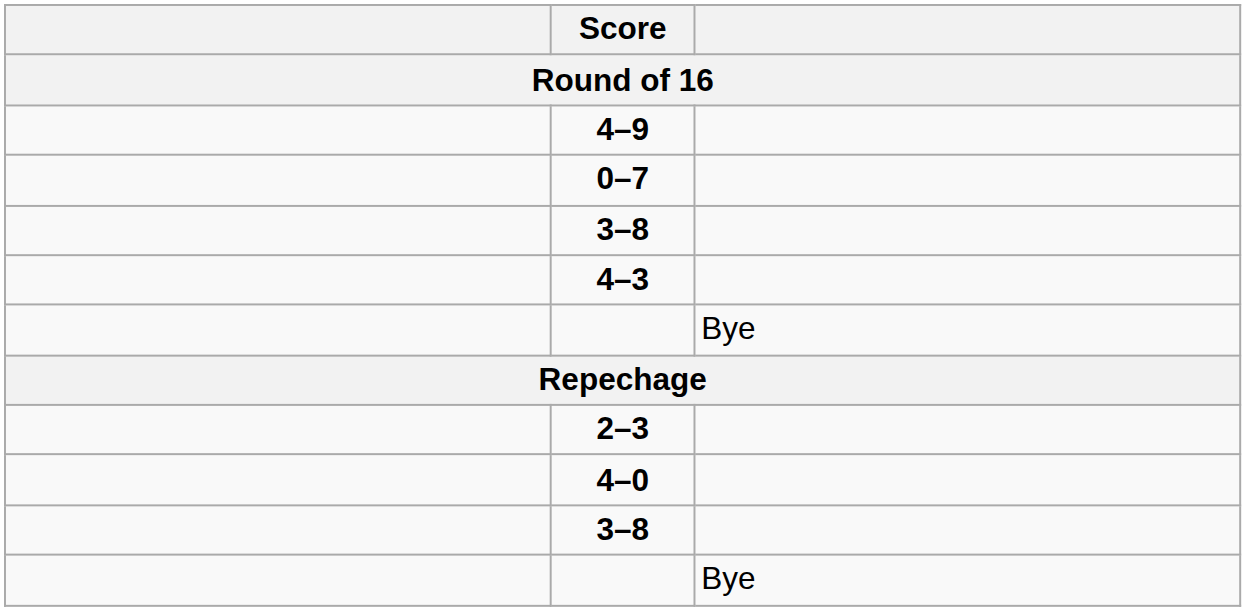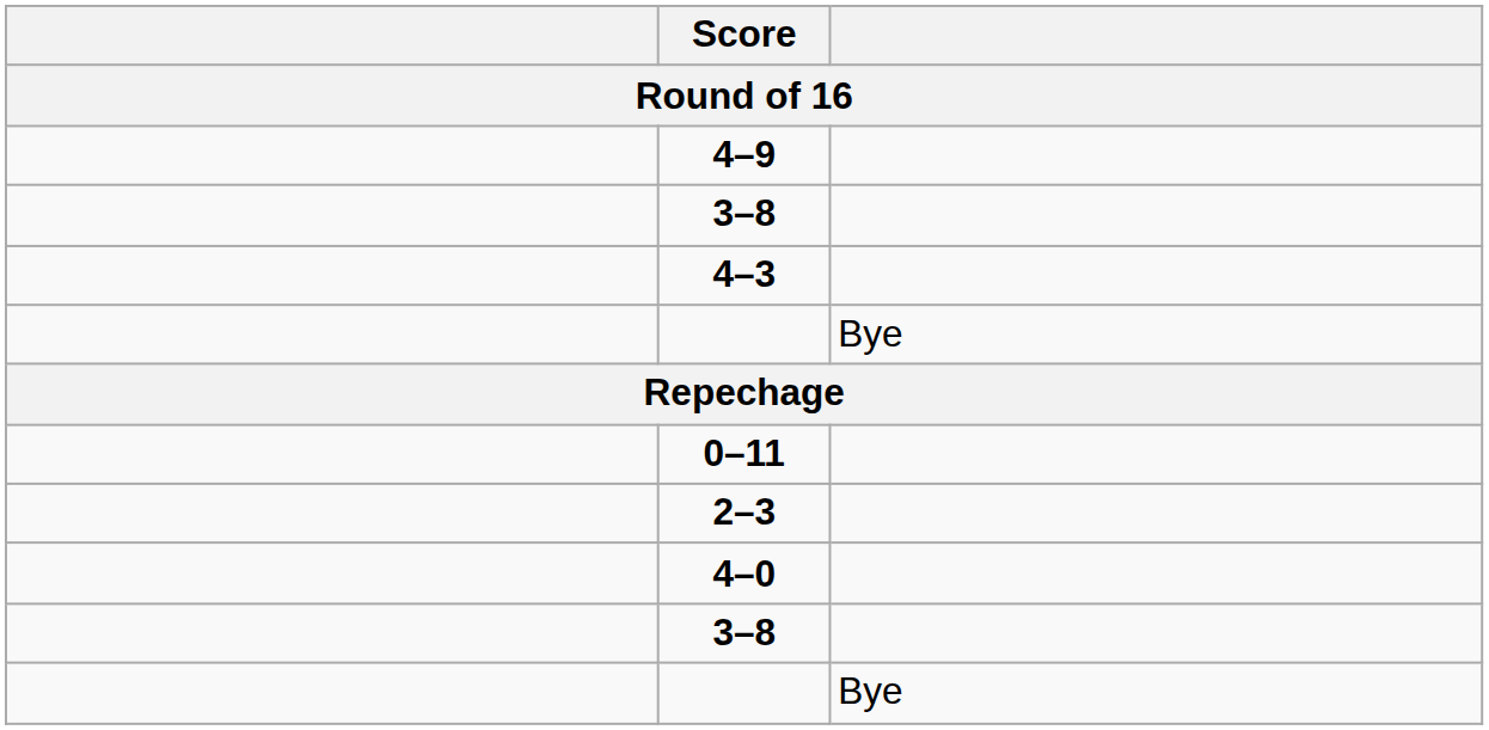 <table class="wikitable" style="text-align: left;">
 <tr>
 <th align="right" width="270"></th>
 <th width="65">Score</th>
 <th align="left" width="270"></th>
 </tr>
 <tr>
 <th colspan="3">Round of 16</th>
 </tr>
 <tr>
 <td></td>
 <td align=center><strong>4–9</strong></td>
-<td><strong></strong></td>
-</tr>
-<tr>
-<td></td>
-<td align=center><strong>0–7</strong></td>
 <td><strong></strong></td>
 </tr>
 <tr>
 <td></td>
 <td align=center><strong>3–8</strong></td>
 <td><strong></strong></td>
 </tr>
 <tr>
 <td><strong></strong></td>
 <td align=center><strong>4–3</strong></td>
 <td></td>
 </tr>
 <tr>
 <td><strong></strong></td>
 <td></td>
 <td>Bye</td>
 </tr>
 <tr>
 <th colspan="3">Repechage</th>
 </tr>
 <tr>
 <td></td>
+<td align=center><strong>0–11</strong></td>
+<td><strong></strong></td>
+</tr>
+<tr>
+<td></td>
 <td align=center><strong>2–3</strong></td>
 <td><strong></strong></td>
 </tr>
 <tr>
 <td><strong></strong></td>
 <td align=center><strong>4–0</strong></td>
 <td></td>
 </tr>
 <tr>
 <td></td>
 <td align=center><strong>3–8</strong></td>
 <td><strong></strong></td>
 </tr>
 <tr>
 <td><strong></strong></td>
 <td></td>
 <td>Bye</td>
 </tr>
 </table>
